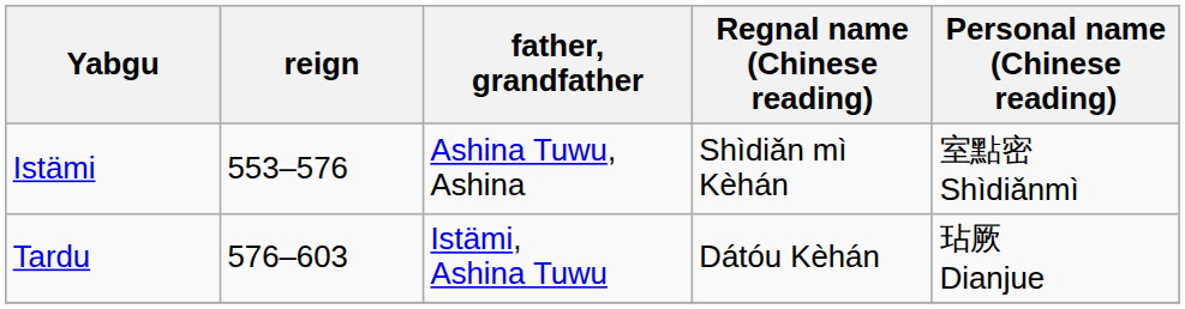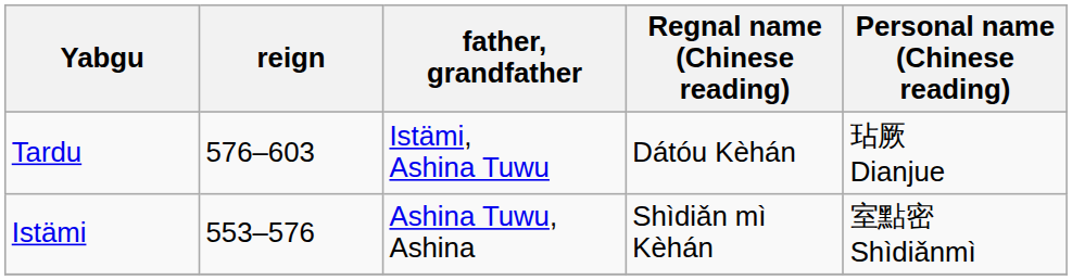 <table class="sortable wikitable">
 <tr>
 <th width="225">Yabgu</th>
 <th width="225">reign</th>
 <th width="225">father,<br>grandfather</th>
 <th width="225">Regnal name<br>(Chinese reading)</th>
 <th width="225">Personal name<br>(Chinese reading)</th>
 </tr>
 <tr>
+<td><a href='#'>Tardu</a></td>
+<td>576–603</td>
+<td><a href='#'>Istämi</a>,<br><a href='#'>Ashina Tuwu</a></td>
+<td>Dátóu Kèhán</td>
+<td>玷厥<br>Dianjue</td>
+</tr>
+<tr>
 <td><a href='#'>Istämi</a></td>
 <td>553–576</td>
 <td><a href='#'>Ashina Tuwu</a>,<br>Ashina</td>
 <td>Shìdiǎn mì Kèhán</td>
 <td>室點密<br>Shìdiǎnmì</td>
 </tr>
 <tr>
-<td><a href='#'>Tardu</a></td>
-<td>576–603</td>
-<td><a href='#'>Istämi</a>,<br><a href='#'>Ashina Tuwu</a></td>
-<td>Dátóu Kèhán</td>
-<td>玷厥<br>Dianjue</td>
-</tr>
-<tr>
 </tr>
 </table>
